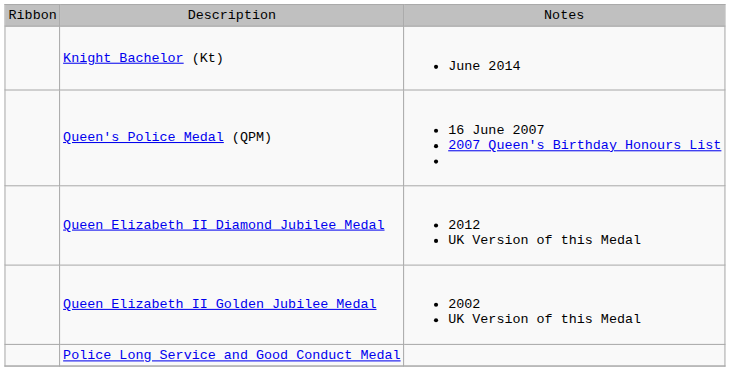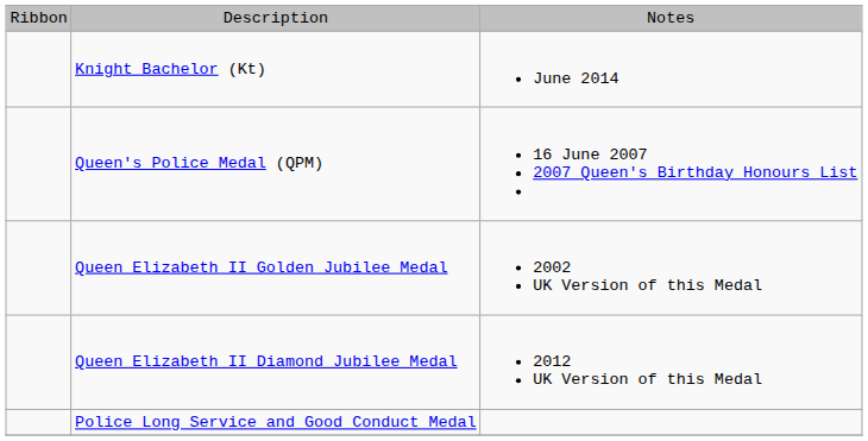 <table class="wikitable" style="margin:1em auto;">
 <tr style="background:silver;" align="center">
 <td>Ribbon</td>
 <td>Description</td>
 <td>Notes</td>
 </tr>
 <tr>
 <td></td>
 <td><a href='#'>Knight Bachelor</a> (Kt)</td>
 <td><br><ul><li>June 2014</li></ul></td>
 </tr>
 <tr>
 <td></td>
 <td><a href='#'>Queen's Police Medal</a> (QPM)</td>
 <td><br><ul><li>16 June 2007</li><li><a href='#'>2007 Queen's Birthday Honours List</a></li><li></li></ul></td>
 </tr>
 <tr>
 <td></td>
-<td><a href='#'>Queen Elizabeth II Diamond Jubilee Medal</a></td>
-<td><br><ul><li>2012</li><li>UK Version of this Medal</li></ul></td>
+<td><a href='#'>Queen Elizabeth II Golden Jubilee Medal</a></td>
+<td><br><ul><li>2002</li><li>UK Version of this Medal</li></ul></td>
 </tr>
 <tr>
 <td></td>
-<td><a href='#'>Queen Elizabeth II Golden Jubilee Medal</a></td>
-<td><br><ul><li>2002</li><li>UK Version of this Medal</li></ul></td>
+<td><a href='#'>Queen Elizabeth II Diamond Jubilee Medal</a></td>
+<td><br><ul><li>2012</li><li>UK Version of this Medal</li></ul></td>
 </tr>
 <tr>
 <td></td>
 <td><a href='#'>Police Long Service and Good Conduct Medal</a></td>
 <td></td>
 </tr>
 <tr>
 </tr>
 </table>
